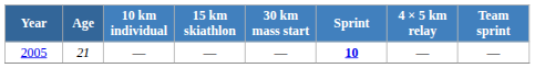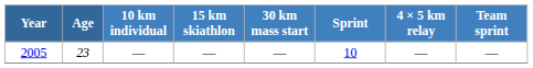 <table class="wikitable" style="font-size:95%; text-align:center; border:grey solid 1px; border-collapse:collapse; background:#ffffff;">
 <tr>
 <th style="background-color:#369; color:white; width:60px;"> Year </th>
 <th style="background-color:#369; color:white; width:40px;"> Age </th>
 <th style="background-color:#4180be; color:white; width:75px;"> 10 km <br> individual </th>
 <th style="background-color:#4180be; color:white; width:75px;"> 15 km <br> skiathlon </th>
 <th style="background-color:#4180be; color:white; width:75px;"> 30 km <br> mass start </th>
 <th style="background-color:#4180be; color:white; width:75px;"> Sprint </th>
 <th style="background-color:#4180be; color:white; width:75px;"> 4 × 5 km <br> relay </th>
 <th style="background-color:#4180be; color:white; width:75px;"> Team <br> sprint </th>
 </tr>
 <tr>
 <td><a href='#'>2005</a></td>
-<td><em>21</em></td>
+<td><em>23</em></td>
 <td>—</td>
 <td>—</td>
 <td>—</td>
-<td><strong><a href='#'>10</a></strong></td>
+<td><a href='#'>10</a></td>
 <td>—</td>
 <td>—</td>
 </tr>
 <tr>
 </tr>
 </table>
